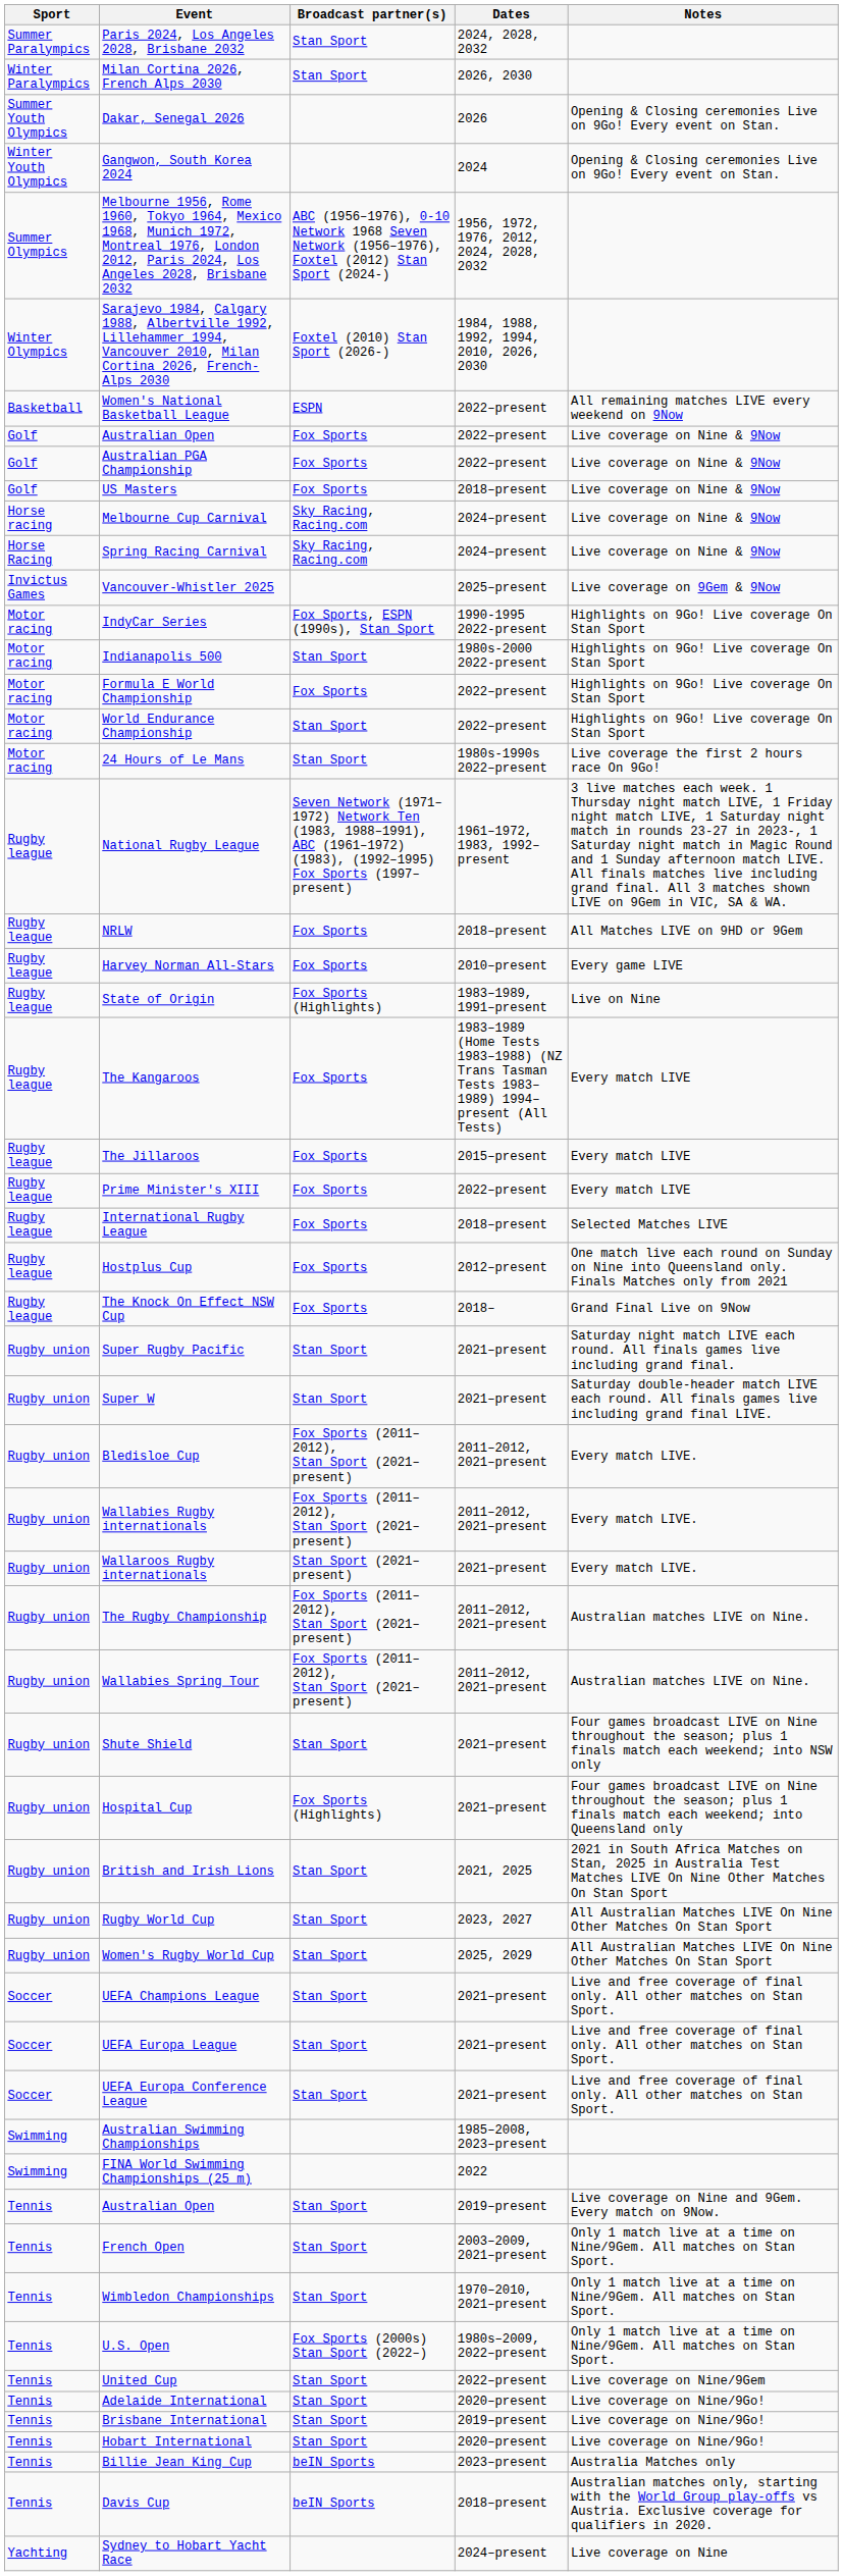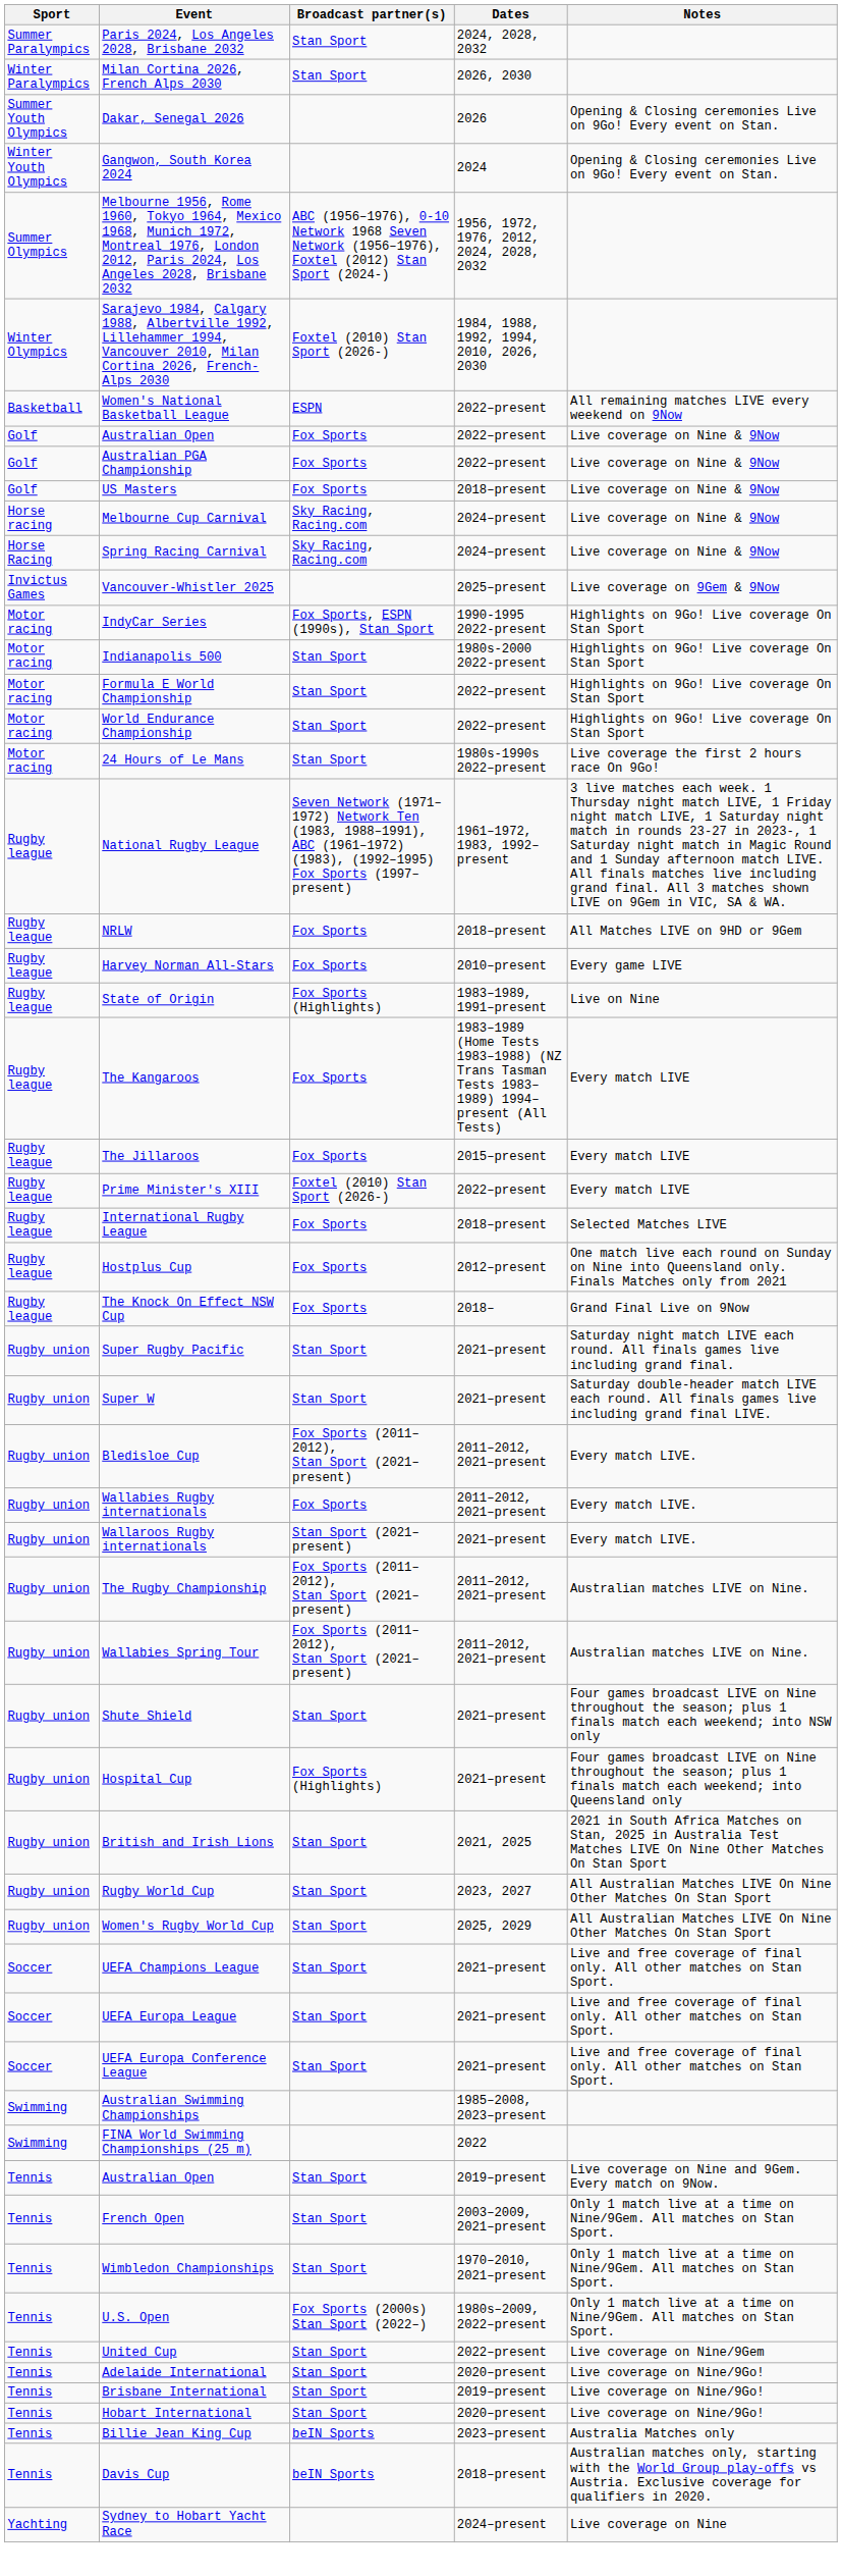 <table class="wikitable">
 <tr>
 <th>Sport</th>
 <th>Event</th>
 <th>Broadcast partner(s)</th>
 <th>Dates</th>
 <th>Notes</th>
 </tr>
 <tr>
 <td><a href='#'>Summer Paralympics</a></td>
 <td><a href='#'>Paris 2024</a>, <a href='#'>Los Angeles 2028</a>, <a href='#'>Brisbane 2032</a></td>
 <td><a href='#'>Stan Sport</a></td>
 <td>2024, 2028, 2032</td>
 <td></td>
 </tr>
 <tr>
 <td><a href='#'>Winter Paralympics</a></td>
 <td><a href='#'>Milan Cortina 2026</a>, <a href='#'>French Alps 2030</a></td>
 <td><a href='#'>Stan Sport</a></td>
 <td>2026, 2030</td>
 <td></td>
 </tr>
 <tr>
 <td><a href='#'>Summer Youth Olympics</a></td>
 <td><a href='#'>Dakar, Senegal 2026</a></td>
 <td></td>
 <td>2026</td>
 <td>Opening & Closing ceremonies Live on 9Go! Every event on Stan.</td>
 </tr>
 <tr>
 <td><a href='#'>Winter Youth Olympics</a></td>
 <td><a href='#'>Gangwon, South Korea 2024</a></td>
 <td></td>
 <td>2024</td>
 <td>Opening & Closing ceremonies Live on 9Go! Every event on Stan.</td>
 </tr>
 <tr>
 <td><a href='#'>Summer Olympics</a></td>
 <td><a href='#'>Melbourne 1956</a>, <a href='#'>Rome 1960</a>, <a href='#'>Tokyo 1964</a>, <a href='#'>Mexico 1968</a>, <a href='#'>Munich 1972</a>, <a href='#'>Montreal 1976</a>, <a href='#'>London 2012</a>, <a href='#'>Paris 2024</a>, <a href='#'>Los Angeles 2028</a>, <a href='#'>Brisbane 2032</a></td>
 <td><a href='#'>ABC</a> (1956–1976), <a href='#'>0-10 Network</a> 1968 <a href='#'>Seven Network</a> (1956–1976), <a href='#'>Foxtel</a> (2012) <a href='#'>Stan Sport</a> (2024-)</td>
 <td>1956, 1972, 1976, 2012, 2024, 2028, 2032</td>
 <td></td>
 </tr>
 <tr>
 <td><a href='#'>Winter Olympics</a></td>
 <td><a href='#'>Sarajevo 1984</a>, <a href='#'>Calgary 1988</a>, <a href='#'>Albertville 1992</a>, <a href='#'>Lillehammer 1994</a>, <a href='#'>Vancouver 2010</a>, <a href='#'>Milan Cortina 2026</a>, <a href='#'>French-Alps 2030</a></td>
 <td><a href='#'>Foxtel</a> (2010) <a href='#'>Stan Sport</a> (2026-)</td>
 <td>1984, 1988, 1992, 1994, 2010, 2026, 2030</td>
 <td></td>
 </tr>
 <tr>
 <td><a href='#'>Basketball</a></td>
 <td><a href='#'>Women's National Basketball League</a></td>
 <td><a href='#'>ESPN</a></td>
 <td>2022–present</td>
 <td>All remaining matches LIVE every weekend on <a href='#'>9Now</a></td>
 </tr>
 <tr>
 <td><a href='#'>Golf</a></td>
 <td><a href='#'>Australian Open</a></td>
 <td><a href='#'>Fox Sports</a></td>
 <td>2022–present</td>
 <td>Live coverage on Nine & <a href='#'>9Now</a></td>
 </tr>
 <tr>
 <td><a href='#'>Golf</a></td>
 <td><a href='#'>Australian PGA Championship</a></td>
 <td><a href='#'>Fox Sports</a></td>
 <td>2022–present</td>
 <td>Live coverage on Nine & <a href='#'>9Now</a></td>
 </tr>
 <tr>
 <td><a href='#'>Golf</a></td>
 <td><a href='#'>US Masters</a></td>
 <td><a href='#'>Fox Sports</a></td>
 <td>2018–present</td>
 <td>Live coverage on Nine & <a href='#'>9Now</a></td>
 </tr>
 <tr>
 <td><a href='#'>Horse racing</a></td>
 <td><a href='#'>Melbourne Cup Carnival</a></td>
 <td><a href='#'>Sky Racing</a>, <a href='#'>Racing.com</a></td>
 <td>2024–present</td>
 <td>Live coverage on Nine & <a href='#'>9Now</a></td>
 </tr>
 <tr>
 <td><a href='#'>Horse Racing</a></td>
 <td><a href='#'>Spring Racing Carnival</a></td>
 <td><a href='#'>Sky Racing</a>, <a href='#'>Racing.com</a></td>
 <td>2024–present</td>
 <td>Live coverage on Nine & <a href='#'>9Now</a></td>
 </tr>
 <tr>
 <td><a href='#'>Invictus Games</a></td>
 <td><a href='#'>Vancouver-Whistler 2025</a></td>
 <td></td>
 <td>2025–present</td>
 <td>Live coverage on <a href='#'>9Gem</a> & <a href='#'>9Now</a></td>
 </tr>
 <tr>
 <td><a href='#'>Motor racing</a></td>
 <td><a href='#'>IndyCar Series</a></td>
 <td><a href='#'>Fox Sports</a>, <a href='#'>ESPN</a> (1990s), <a href='#'>Stan Sport</a></td>
 <td>1990-1995 2022-present</td>
 <td>Highlights on 9Go! Live coverage On Stan Sport</td>
 </tr>
 <tr>
 <td><a href='#'>Motor racing</a></td>
 <td><a href='#'>Indianapolis 500</a></td>
 <td><a href='#'>Stan Sport</a></td>
 <td>1980s-2000 2022-present</td>
 <td>Highlights on 9Go! Live coverage On Stan Sport</td>
 </tr>
 <tr>
 <td><a href='#'>Motor racing</a></td>
 <td><a href='#'>Formula E World Championship</a></td>
-<td><a href='#'>Fox Sports</a></td>
+<td><a href='#'>Stan Sport</a></td>
 <td>2022–present</td>
 <td>Highlights on 9Go! Live coverage On Stan Sport</td>
 </tr>
 <tr>
 <td><a href='#'>Motor racing</a></td>
 <td><a href='#'>World Endurance Championship</a></td>
 <td><a href='#'>Stan Sport</a></td>
 <td>2022–present</td>
 <td>Highlights on 9Go! Live coverage On Stan Sport</td>
 </tr>
 <tr>
 <td><a href='#'>Motor racing</a></td>
 <td><a href='#'>24 Hours of Le Mans</a></td>
 <td><a href='#'>Stan Sport</a></td>
 <td>1980s-1990s 2022–present</td>
 <td>Live coverage the first 2 hours race On 9Go!</td>
 </tr>
 <tr>
 <td><a href='#'>Rugby league</a></td>
 <td><a href='#'>National Rugby League</a></td>
 <td><a href='#'>Seven Network</a> (1971–1972) <a href='#'>Network Ten</a> (1983, 1988–1991), <a href='#'>ABC</a> (1961–1972) (1983), (1992–1995) <a href='#'>Fox Sports</a> (1997–present)</td>
 <td>1961–1972, 1983, 1992–present</td>
 <td>3 live matches each week. 1 Thursday night match LIVE, 1 Friday night match LIVE, 1 Saturday night match in rounds 23-27 in 2023-, 1 Saturday night match in Magic Round and 1 Sunday afternoon match LIVE. All finals matches live including grand final. All 3 matches shown LIVE on 9Gem in VIC, SA & WA.</td>
 </tr>
 <tr>
 <td><a href='#'>Rugby league</a></td>
 <td><a href='#'>NRLW</a></td>
 <td><a href='#'>Fox Sports</a></td>
 <td>2018–present</td>
 <td>All Matches LIVE on 9HD or 9Gem</td>
 </tr>
 <tr>
 <td><a href='#'>Rugby league</a></td>
 <td><a href='#'>Harvey Norman All-Stars</a></td>
 <td><a href='#'>Fox Sports</a></td>
 <td>2010–present</td>
 <td>Every game LIVE</td>
 </tr>
 <tr>
 <td><a href='#'>Rugby league</a></td>
 <td><a href='#'>State of Origin</a></td>
 <td><a href='#'>Fox Sports</a> (Highlights)</td>
 <td>1983–1989, 1991–present</td>
 <td>Live on Nine</td>
 </tr>
 <tr>
 <td><a href='#'>Rugby league</a></td>
 <td><a href='#'>The Kangaroos</a></td>
 <td><a href='#'>Fox Sports</a></td>
 <td>1983–1989 (Home Tests 1983–1988)  (NZ Trans Tasman Tests 1983–1989) 1994–present (All Tests)</td>
 <td>Every match LIVE</td>
 </tr>
 <tr>
 <td><a href='#'>Rugby league</a></td>
 <td><a href='#'>The Jillaroos</a></td>
 <td><a href='#'>Fox Sports</a></td>
 <td>2015–present</td>
 <td>Every match LIVE</td>
 </tr>
 <tr>
 <td><a href='#'>Rugby league</a></td>
 <td><a href='#'>Prime Minister's XIII</a></td>
-<td><a href='#'>Fox Sports</a></td>
+<td><a href='#'>Foxtel</a> (2010) <a href='#'>Stan Sport</a> (2026-)</td>
 <td>2022–present</td>
 <td>Every match LIVE</td>
 </tr>
 <tr>
 <td><a href='#'>Rugby league</a></td>
 <td><a href='#'>International Rugby League</a></td>
 <td><a href='#'>Fox Sports</a></td>
 <td>2018–present</td>
 <td>Selected Matches LIVE</td>
 </tr>
 <tr>
 <td><a href='#'>Rugby league</a></td>
 <td><a href='#'>Hostplus Cup</a></td>
 <td><a href='#'>Fox Sports</a></td>
 <td>2012–present</td>
 <td>One match live each round on Sunday on Nine into Queensland only. Finals Matches only from 2021</td>
 </tr>
 <tr>
 <td><a href='#'>Rugby league</a></td>
 <td><a href='#'>The Knock On Effect NSW Cup</a></td>
 <td><a href='#'>Fox Sports</a></td>
 <td>2018–</td>
 <td>Grand Final Live on 9Now</td>
 </tr>
 <tr>
 <td><a href='#'>Rugby union</a></td>
 <td><a href='#'>Super Rugby Pacific</a></td>
 <td><a href='#'>Stan Sport</a></td>
 <td>2021–present</td>
 <td>Saturday night match LIVE each round. All finals games live including grand final.</td>
 </tr>
 <tr>
 <td><a href='#'>Rugby union</a></td>
 <td><a href='#'>Super W</a></td>
 <td><a href='#'>Stan Sport</a></td>
 <td>2021–present</td>
 <td>Saturday double-header match LIVE each round. All finals games live including grand final LIVE.</td>
 </tr>
 <tr>
 <td><a href='#'>Rugby union</a></td>
 <td><a href='#'>Bledisloe Cup</a></td>
 <td><a href='#'>Fox Sports</a> (2011–2012),<br><a href='#'>Stan Sport</a> (2021–present)</td>
 <td>2011–2012, 2021–present</td>
 <td>Every match LIVE.</td>
 </tr>
 <tr>
 <td><a href='#'>Rugby union</a></td>
 <td><a href='#'>Wallabies Rugby internationals</a></td>
-<td><a href='#'>Fox Sports</a> (2011–2012),<br><a href='#'>Stan Sport</a> (2021–present)</td>
+<td><a href='#'>Fox Sports</a></td>
 <td>2011–2012, 2021–present</td>
 <td>Every match LIVE.</td>
 </tr>
 <tr>
 <td><a href='#'>Rugby union</a></td>
 <td><a href='#'>Wallaroos Rugby internationals</a></td>
 <td><a href='#'>Stan Sport</a> (2021–present)</td>
 <td>2021–present</td>
 <td>Every match LIVE.</td>
 </tr>
 <tr>
 <td><a href='#'>Rugby union</a></td>
 <td><a href='#'>The Rugby Championship</a></td>
 <td><a href='#'>Fox Sports</a> (2011–2012),<br><a href='#'>Stan Sport</a> (2021–present)</td>
 <td>2011–2012, 2021–present</td>
 <td>Australian matches LIVE on Nine.</td>
 </tr>
 <tr>
 <td><a href='#'>Rugby union</a></td>
 <td><a href='#'>Wallabies Spring Tour</a></td>
 <td><a href='#'>Fox Sports</a> (2011–2012),<br><a href='#'>Stan Sport</a> (2021–present)</td>
 <td>2011–2012, 2021–present</td>
 <td>Australian matches LIVE on Nine.</td>
 </tr>
 <tr>
 <td><a href='#'>Rugby union</a></td>
 <td><a href='#'>Shute Shield</a></td>
 <td><a href='#'>Stan Sport</a></td>
 <td>2021–present</td>
 <td>Four games broadcast LIVE on Nine throughout the season; plus 1 finals match each weekend; into NSW only</td>
 </tr>
 <tr>
 <td><a href='#'>Rugby union</a></td>
 <td><a href='#'>Hospital Cup</a></td>
 <td><a href='#'>Fox Sports</a> (Highlights)</td>
 <td>2021–present</td>
 <td>Four games broadcast LIVE on Nine throughout the season; plus 1 finals match each weekend; into Queensland only</td>
 </tr>
 <tr>
 <td><a href='#'>Rugby union</a></td>
 <td><a href='#'>British and Irish Lions</a></td>
 <td><a href='#'>Stan Sport</a></td>
 <td>2021, 2025</td>
 <td>2021 in South Africa Matches on Stan, 2025 in Australia Test Matches LIVE On Nine Other Matches On Stan Sport</td>
 </tr>
 <tr>
 <td><a href='#'>Rugby union</a></td>
 <td><a href='#'>Rugby World Cup</a></td>
 <td><a href='#'>Stan Sport</a></td>
 <td>2023, 2027</td>
 <td>All Australian Matches LIVE On Nine Other Matches On Stan Sport</td>
 </tr>
 <tr>
 <td><a href='#'>Rugby union</a></td>
 <td><a href='#'>Women's Rugby World Cup</a></td>
 <td><a href='#'>Stan Sport</a></td>
 <td>2025, 2029</td>
 <td>All Australian Matches LIVE On Nine Other Matches On Stan Sport</td>
 </tr>
 <tr>
 <td><a href='#'>Soccer</a></td>
 <td><a href='#'>UEFA Champions League</a></td>
 <td><a href='#'>Stan Sport</a></td>
 <td>2021–present</td>
 <td>Live and free coverage of final only. All other matches on Stan Sport.</td>
 </tr>
 <tr>
 <td><a href='#'>Soccer</a></td>
 <td><a href='#'>UEFA Europa League</a></td>
 <td><a href='#'>Stan Sport</a></td>
 <td>2021–present</td>
 <td>Live and free coverage of final only. All other matches on Stan Sport.</td>
 </tr>
 <tr>
 <td><a href='#'>Soccer</a></td>
 <td><a href='#'>UEFA Europa Conference League</a></td>
 <td><a href='#'>Stan Sport</a></td>
 <td>2021–present</td>
 <td>Live and free coverage of final only. All other matches on Stan Sport.</td>
 </tr>
 <tr>
 <td><a href='#'>Swimming</a></td>
 <td><a href='#'>Australian Swimming Championships</a></td>
 <td></td>
 <td>1985–2008, 2023–present</td>
 </tr>
 <tr>
 <td><a href='#'>Swimming</a></td>
 <td><a href='#'>FINA World Swimming Championships (25 m)</a></td>
 <td></td>
 <td>2022</td>
 <td></td>
 </tr>
 <tr>
 <td><a href='#'>Tennis</a></td>
 <td><a href='#'>Australian Open</a></td>
 <td><a href='#'>Stan Sport</a></td>
 <td>2019–present</td>
 <td>Live coverage on Nine and 9Gem. Every match on 9Now.</td>
 </tr>
 <tr>
 <td><a href='#'>Tennis</a></td>
 <td><a href='#'>French Open</a></td>
 <td><a href='#'>Stan Sport</a></td>
 <td>2003–2009, 2021–present</td>
 <td>Only 1 match live at a time on Nine/9Gem. All matches on Stan Sport.</td>
 </tr>
 <tr>
 <td><a href='#'>Tennis</a></td>
 <td><a href='#'>Wimbledon Championships</a></td>
 <td><a href='#'>Stan Sport</a></td>
 <td>1970–2010, 2021–present</td>
 <td>Only 1 match live at a time on Nine/9Gem. All matches on Stan Sport.</td>
 </tr>
 <tr>
 <td><a href='#'>Tennis</a></td>
 <td><a href='#'>U.S. Open</a></td>
 <td><a href='#'>Fox Sports</a> (2000s)<br><a href='#'>Stan Sport</a> (2022–)</td>
 <td>1980s–2009, 2022–present</td>
 <td>Only 1 match live at a time on Nine/9Gem. All matches on Stan Sport.</td>
 </tr>
 <tr>
 <td><a href='#'>Tennis</a></td>
 <td><a href='#'>United Cup</a></td>
 <td><a href='#'>Stan Sport</a></td>
 <td>2022–present</td>
 <td>Live coverage on Nine/9Gem</td>
 </tr>
 <tr>
 <td><a href='#'>Tennis</a></td>
 <td><a href='#'>Adelaide International</a></td>
 <td><a href='#'>Stan Sport</a></td>
 <td>2020–present</td>
 <td>Live coverage on Nine/9Go!</td>
 </tr>
 <tr>
 <td><a href='#'>Tennis</a></td>
 <td><a href='#'>Brisbane International</a></td>
 <td><a href='#'>Stan Sport</a></td>
 <td>2019–present</td>
 <td>Live coverage on Nine/9Go!</td>
 </tr>
 <tr>
 <td><a href='#'>Tennis</a></td>
 <td><a href='#'>Hobart International</a></td>
 <td><a href='#'>Stan Sport</a></td>
 <td>2020–present</td>
 <td>Live coverage on Nine/9Go!</td>
 </tr>
 <tr>
 <td><a href='#'>Tennis</a></td>
 <td><a href='#'>Billie Jean King Cup</a></td>
 <td><a href='#'>beIN Sports</a></td>
 <td>2023–present</td>
 <td>Australia Matches only</td>
 </tr>
 <tr>
 <td><a href='#'>Tennis</a></td>
 <td><a href='#'>Davis Cup</a></td>
 <td><a href='#'>beIN Sports</a></td>
 <td>2018–present</td>
 <td>Australian matches only, starting with the <a href='#'>World Group play-offs</a> vs Austria. Exclusive coverage for qualifiers in 2020.</td>
 </tr>
 <tr>
 <td><a href='#'>Yachting</a></td>
 <td><a href='#'>Sydney to Hobart Yacht Race</a></td>
 <td></td>
 <td>2024–present</td>
 <td>Live coverage on Nine</td>
 </tr>
 </table>
